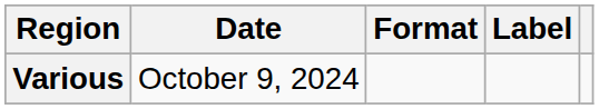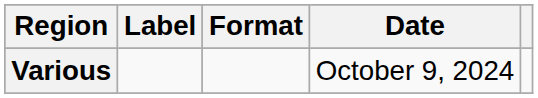 <table class="wikitable plainrowheaders">
 <tr>
 <th scope="col">Region</th>
+<th scope="col">Label</th>
+<th scope="col">Format</th>
 <th scope="col">Date</th>
-<th scope="col">Format</th>
-<th scope="col">Label</th>
 <th scope="col"></th>
 </tr>
 <tr>
 <th scope="row">Various</th>
-<td>October 9, 2024</td>
 <td></td>
 <td></td>
+<td>October 9, 2024</td>
 <td style="text-align:center;"></td>
 </tr>
 </table>
